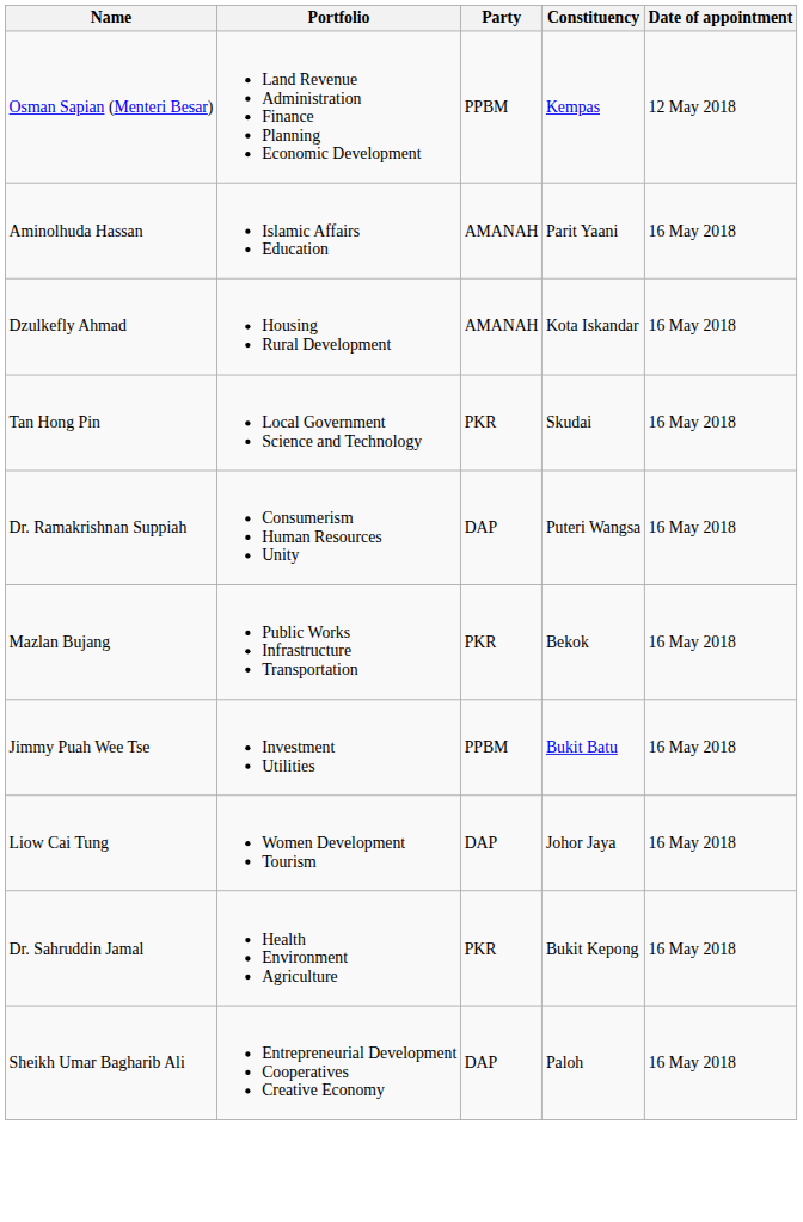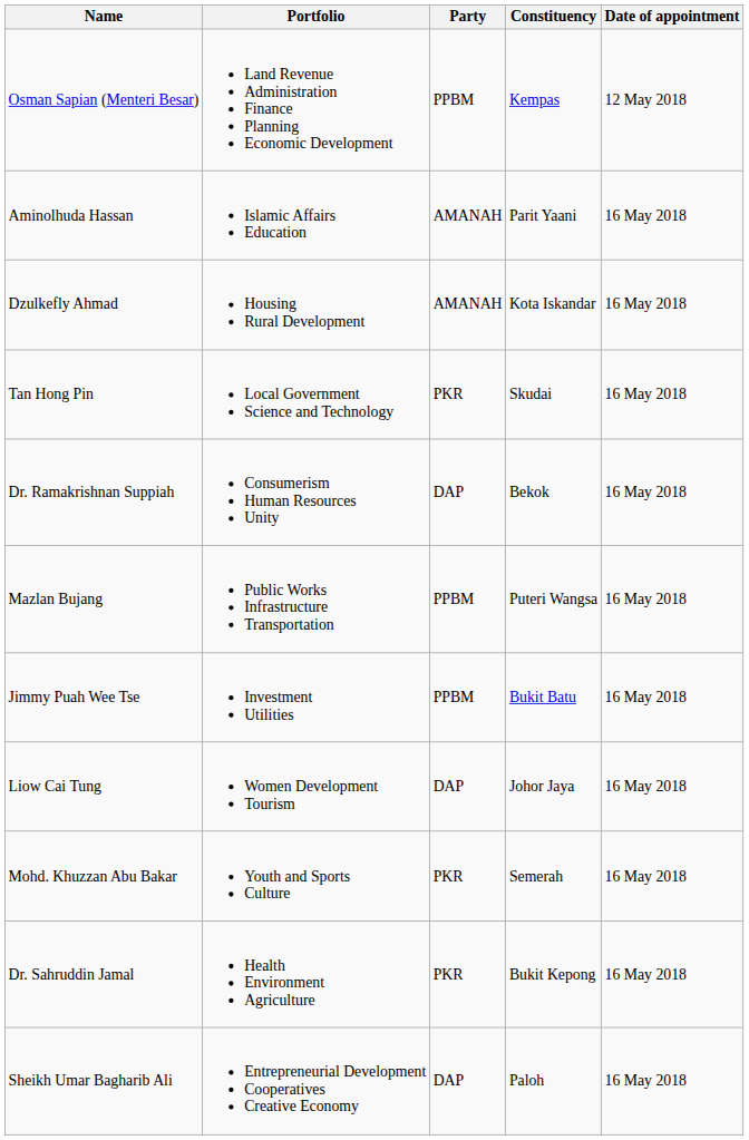 <table class="wikitable">
 <tr>
 <th>Name</th>
 <th>Portfolio</th>
 <th>Party</th>
 <th>Constituency</th>
 <th>Date of appointment</th>
 </tr>
 <tr>
 <td><a href='#'>Osman Sapian</a> (<a href='#'>Menteri Besar</a>)</td>
 <td><br><ul><li>Land Revenue</li><li>Administration</li><li>Finance</li><li>Planning</li><li>Economic Development</li></ul></td>
 <td>PPBM</td>
 <td><a href='#'>Kempas</a></td>
 <td>12 May 2018</td>
 </tr>
 <tr>
 <td>Aminolhuda Hassan</td>
 <td><br><ul><li>Islamic Affairs</li><li>Education</li></ul></td>
 <td>AMANAH</td>
 <td>Parit Yaani</td>
 <td>16 May 2018</td>
 </tr>
 <tr>
 <td>Dzulkefly Ahmad</td>
 <td><br><ul><li>Housing</li><li>Rural Development</li></ul></td>
 <td>AMANAH</td>
 <td>Kota Iskandar</td>
 <td>16 May 2018</td>
 </tr>
 <tr>
 <td>Tan Hong Pin</td>
 <td><br><ul><li>Local Government</li><li>Science and Technology</li></ul></td>
 <td>PKR</td>
 <td>Skudai</td>
 <td>16 May 2018</td>
 </tr>
 <tr>
 <td>Dr. Ramakrishnan Suppiah</td>
 <td><br><ul><li>Consumerism</li><li>Human Resources</li><li>Unity</li></ul></td>
 <td>DAP</td>
-<td>Puteri Wangsa</td>
+<td>Bekok</td>
 <td>16 May 2018</td>
 </tr>
 <tr>
 <td>Mazlan Bujang</td>
 <td><br><ul><li>Public Works</li><li>Infrastructure</li><li>Transportation</li></ul></td>
-<td>PKR</td>
-<td>Bekok</td>
+<td>PPBM</td>
+<td>Puteri Wangsa</td>
 <td>16 May 2018</td>
 </tr>
 <tr>
 <td>Jimmy Puah Wee Tse</td>
 <td><br><ul><li>Investment</li><li>Utilities</li></ul></td>
 <td>PPBM</td>
 <td><a href='#'>Bukit Batu</a></td>
 <td>16 May 2018</td>
 </tr>
 <tr>
 <td>Liow Cai Tung</td>
 <td><br><ul><li>Women Development</li><li>Tourism</li></ul></td>
 <td>DAP</td>
 <td>Johor Jaya</td>
 <td>16 May 2018</td>
 </tr>
 <tr>
+<td>Mohd. Khuzzan Abu Bakar</td>
+<td><br><ul><li>Youth and Sports</li><li>Culture</li></ul></td>
+<td>PKR</td>
+<td>Semerah</td>
+<td>16 May 2018</td>
+</tr>
+<tr>
 <td>Dr. Sahruddin Jamal</td>
 <td><br><ul><li>Health</li><li>Environment</li><li>Agriculture</li></ul></td>
 <td>PKR</td>
 <td>Bukit Kepong</td>
 <td>16 May 2018</td>
 </tr>
 <tr>
 <td>Sheikh Umar Bagharib Ali</td>
 <td><br><ul><li>Entrepreneurial Development</li><li>Cooperatives</li><li>Creative Economy</li></ul></td>
 <td>DAP</td>
 <td>Paloh</td>
 <td>16 May 2018</td>
 </tr>
 </table>
